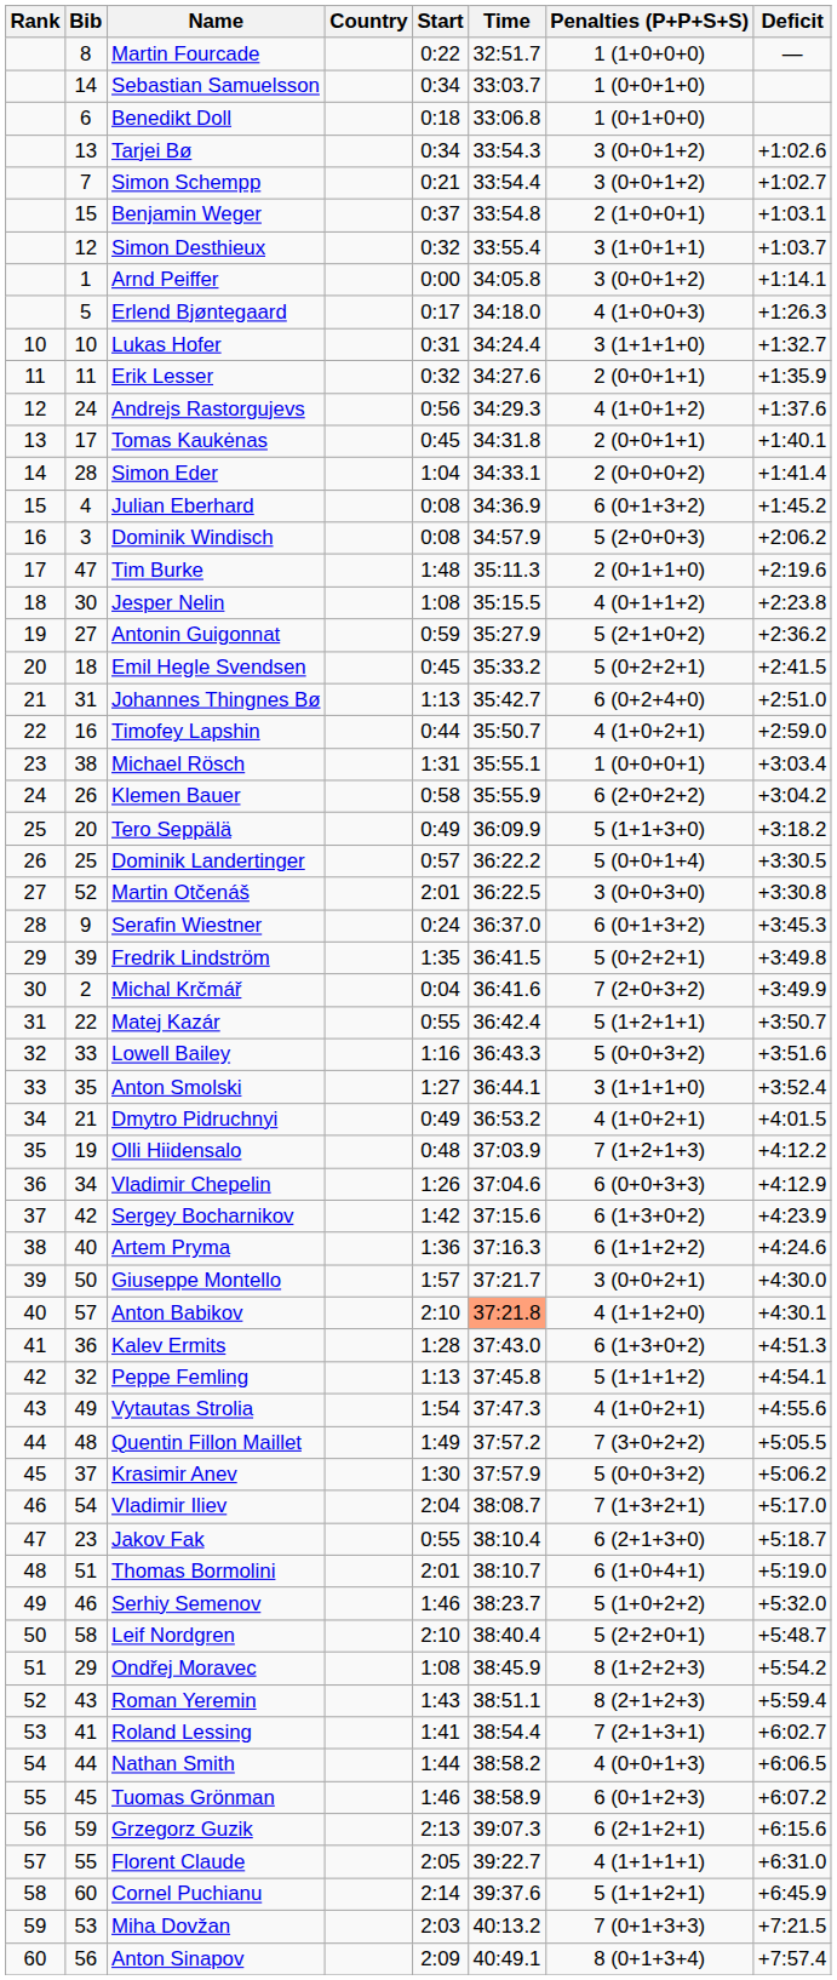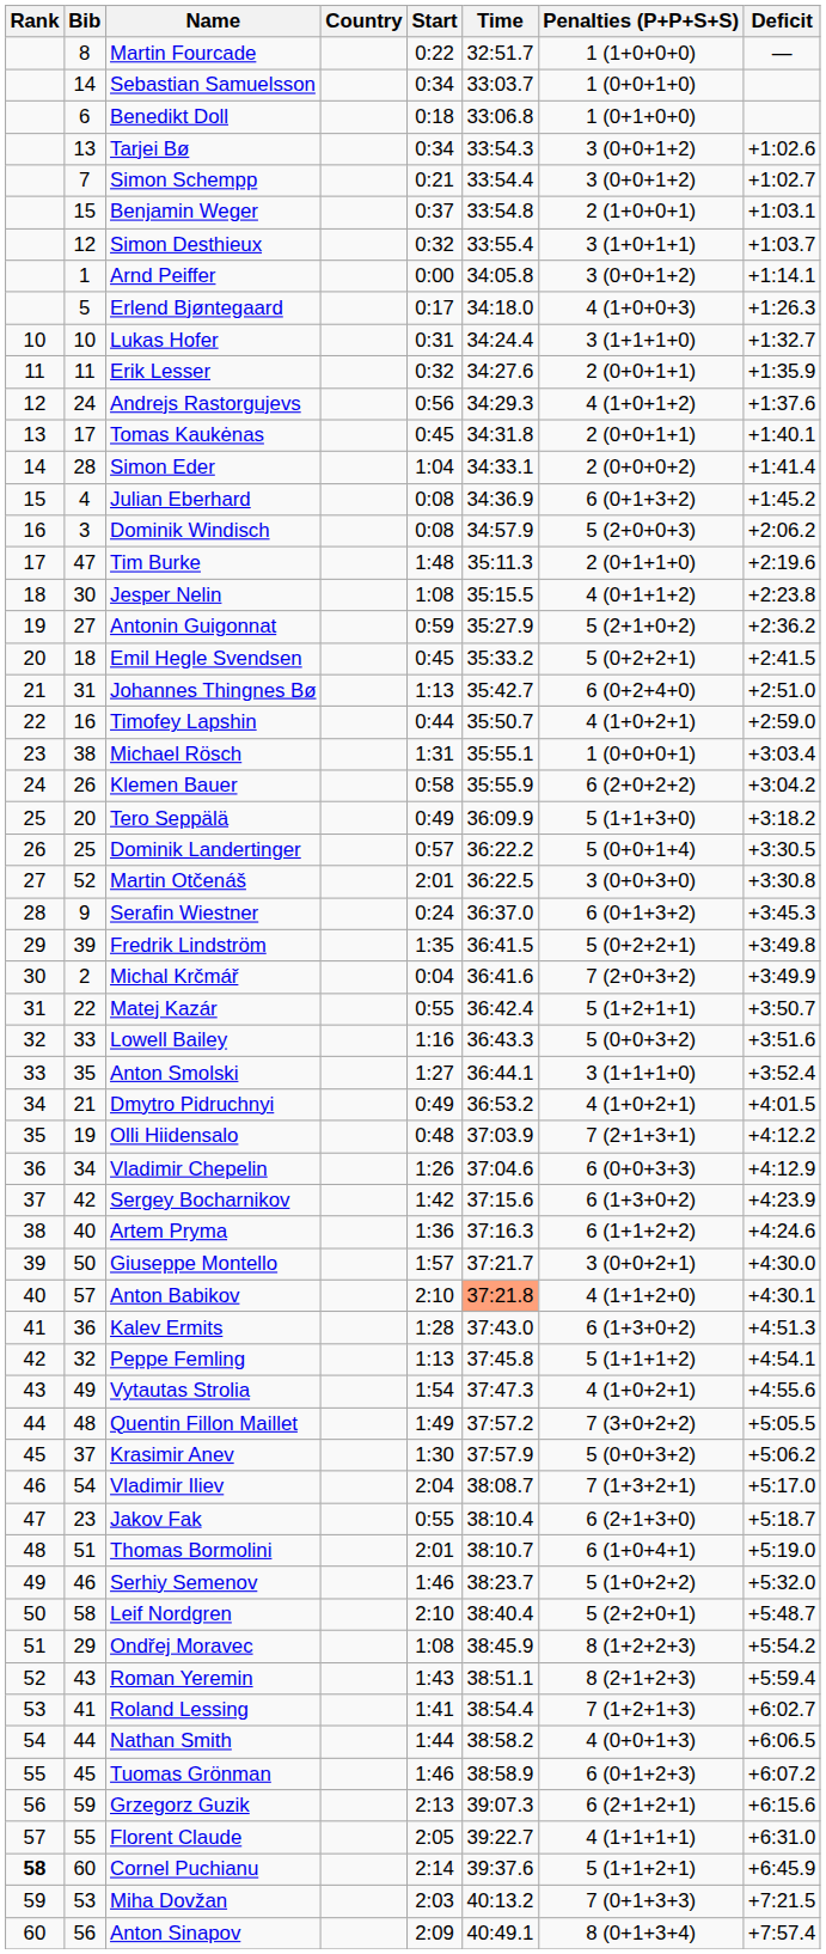 <table class="wikitable sortable" style="text-align:center">
 <tr>
 <th>Rank</th>
 <th>Bib</th>
 <th>Name</th>
 <th>Country</th>
 <th>Start</th>
 <th>Time</th>
 <th>Penalties (P+P+S+S)</th>
 <th>Deficit</th>
 </tr>
 <tr>
 <td></td>
 <td>8</td>
 <td align=left><a href='#'>Martin Fourcade</a></td>
 <td align=left></td>
 <td>0:22</td>
 <td>32:51.7</td>
 <td>1 (1+0+0+0)</td>
 <td>—</td>
 </tr>
 <tr>
 <td></td>
 <td>14</td>
 <td align=left><a href='#'>Sebastian Samuelsson</a></td>
 <td align=left></td>
 <td>0:34</td>
 <td>33:03.7</td>
 <td>1 (0+0+1+0)</td>
 <td></td>
 </tr>
 <tr>
 <td></td>
 <td>6</td>
 <td align=left><a href='#'>Benedikt Doll</a></td>
 <td align=left></td>
 <td>0:18</td>
 <td>33:06.8</td>
 <td>1 (0+1+0+0)</td>
 <td></td>
 </tr>
 <tr>
 <td></td>
 <td>13</td>
 <td align=left><a href='#'>Tarjei Bø</a></td>
 <td align=left></td>
 <td>0:34</td>
 <td>33:54.3</td>
 <td>3 (0+0+1+2)</td>
 <td>+1:02.6</td>
 </tr>
 <tr>
 <td></td>
 <td>7</td>
 <td align=left><a href='#'>Simon Schempp</a></td>
 <td align=left></td>
 <td>0:21</td>
 <td>33:54.4</td>
 <td>3 (0+0+1+2)</td>
 <td>+1:02.7</td>
 </tr>
 <tr>
 <td></td>
 <td>15</td>
 <td align=left><a href='#'>Benjamin Weger</a></td>
 <td align=left></td>
 <td>0:37</td>
 <td>33:54.8</td>
 <td>2 (1+0+0+1)</td>
 <td>+1:03.1</td>
 </tr>
 <tr>
 <td></td>
 <td>12</td>
 <td align=left><a href='#'>Simon Desthieux</a></td>
 <td align=left></td>
 <td>0:32</td>
 <td>33:55.4</td>
 <td>3 (1+0+1+1)</td>
 <td>+1:03.7</td>
 </tr>
 <tr>
 <td></td>
 <td>1</td>
 <td align=left><a href='#'>Arnd Peiffer</a></td>
 <td align=left></td>
 <td>0:00</td>
 <td>34:05.8</td>
 <td>3 (0+0+1+2)</td>
 <td>+1:14.1</td>
 </tr>
 <tr>
 <td></td>
 <td>5</td>
 <td align=left><a href='#'>Erlend Bjøntegaard</a></td>
 <td align=left></td>
 <td>0:17</td>
 <td>34:18.0</td>
 <td>4 (1+0+0+3)</td>
 <td>+1:26.3</td>
 </tr>
 <tr>
 <td>10</td>
 <td>10</td>
 <td align=left><a href='#'>Lukas Hofer</a></td>
 <td align=left></td>
 <td>0:31</td>
 <td>34:24.4</td>
 <td>3 (1+1+1+0)</td>
 <td>+1:32.7</td>
 </tr>
 <tr>
 <td>11</td>
 <td>11</td>
 <td align=left><a href='#'>Erik Lesser</a></td>
 <td align=left></td>
 <td>0:32</td>
 <td>34:27.6</td>
 <td>2 (0+0+1+1)</td>
 <td>+1:35.9</td>
 </tr>
 <tr>
 <td>12</td>
 <td>24</td>
 <td align=left><a href='#'>Andrejs Rastorgujevs</a></td>
 <td align=left></td>
 <td>0:56</td>
 <td>34:29.3</td>
 <td>4 (1+0+1+2)</td>
 <td>+1:37.6</td>
 </tr>
 <tr>
 <td>13</td>
 <td>17</td>
 <td align=left><a href='#'>Tomas Kaukėnas</a></td>
 <td align=left></td>
 <td>0:45</td>
 <td>34:31.8</td>
 <td>2 (0+0+1+1)</td>
 <td>+1:40.1</td>
 </tr>
 <tr>
 <td>14</td>
 <td>28</td>
 <td align=left><a href='#'>Simon Eder</a></td>
 <td align=left></td>
 <td>1:04</td>
 <td>34:33.1</td>
 <td>2 (0+0+0+2)</td>
 <td>+1:41.4</td>
 </tr>
 <tr>
 <td>15</td>
 <td>4</td>
 <td align=left><a href='#'>Julian Eberhard</a></td>
 <td align=left></td>
 <td>0:08</td>
 <td>34:36.9</td>
 <td>6 (0+1+3+2)</td>
 <td>+1:45.2</td>
 </tr>
 <tr>
 <td>16</td>
 <td>3</td>
 <td align=left><a href='#'>Dominik Windisch</a></td>
 <td align=left></td>
 <td>0:08</td>
 <td>34:57.9</td>
 <td>5 (2+0+0+3)</td>
 <td>+2:06.2</td>
 </tr>
 <tr>
 <td>17</td>
 <td>47</td>
 <td align=left><a href='#'>Tim Burke</a></td>
 <td align=left></td>
 <td>1:48</td>
 <td>35:11.3</td>
 <td>2 (0+1+1+0)</td>
 <td>+2:19.6</td>
 </tr>
 <tr>
 <td>18</td>
 <td>30</td>
 <td align=left><a href='#'>Jesper Nelin</a></td>
 <td align=left></td>
 <td>1:08</td>
 <td>35:15.5</td>
 <td>4 (0+1+1+2)</td>
 <td>+2:23.8</td>
 </tr>
 <tr>
 <td>19</td>
 <td>27</td>
 <td align=left><a href='#'>Antonin Guigonnat</a></td>
 <td align=left></td>
 <td>0:59</td>
 <td>35:27.9</td>
 <td>5 (2+1+0+2)</td>
 <td>+2:36.2</td>
 </tr>
 <tr>
 <td>20</td>
 <td>18</td>
 <td align=left><a href='#'>Emil Hegle Svendsen</a></td>
 <td align=left></td>
 <td>0:45</td>
 <td>35:33.2</td>
 <td>5 (0+2+2+1)</td>
 <td>+2:41.5</td>
 </tr>
 <tr>
 <td>21</td>
 <td>31</td>
 <td align=left><a href='#'>Johannes Thingnes Bø</a></td>
 <td align=left></td>
 <td>1:13</td>
 <td>35:42.7</td>
 <td>6 (0+2+4+0)</td>
 <td>+2:51.0</td>
 </tr>
 <tr>
 <td>22</td>
 <td>16</td>
 <td align=left><a href='#'>Timofey Lapshin</a></td>
 <td align=left></td>
 <td>0:44</td>
 <td>35:50.7</td>
 <td>4 (1+0+2+1)</td>
 <td>+2:59.0</td>
 </tr>
 <tr>
 <td>23</td>
 <td>38</td>
 <td align=left><a href='#'>Michael Rösch</a></td>
 <td align=left></td>
 <td>1:31</td>
 <td>35:55.1</td>
 <td>1 (0+0+0+1)</td>
 <td>+3:03.4</td>
 </tr>
 <tr>
 <td>24</td>
 <td>26</td>
 <td align=left><a href='#'>Klemen Bauer</a></td>
 <td align=left></td>
 <td>0:58</td>
 <td>35:55.9</td>
 <td>6 (2+0+2+2)</td>
 <td>+3:04.2</td>
 </tr>
 <tr>
 <td>25</td>
 <td>20</td>
 <td align=left><a href='#'>Tero Seppälä</a></td>
 <td align=left></td>
 <td>0:49</td>
 <td>36:09.9</td>
 <td>5 (1+1+3+0)</td>
 <td>+3:18.2</td>
 </tr>
 <tr>
 <td>26</td>
 <td>25</td>
 <td align=left><a href='#'>Dominik Landertinger</a></td>
 <td align=left></td>
 <td>0:57</td>
 <td>36:22.2</td>
 <td>5 (0+0+1+4)</td>
 <td>+3:30.5</td>
 </tr>
 <tr>
 <td>27</td>
 <td>52</td>
 <td align=left><a href='#'>Martin Otčenáš</a></td>
 <td align=left></td>
 <td>2:01</td>
 <td>36:22.5</td>
 <td>3 (0+0+3+0)</td>
 <td>+3:30.8</td>
 </tr>
 <tr>
 <td>28</td>
 <td>9</td>
 <td align=left><a href='#'>Serafin Wiestner</a></td>
 <td align=left></td>
 <td>0:24</td>
 <td>36:37.0</td>
 <td>6 (0+1+3+2)</td>
 <td>+3:45.3</td>
 </tr>
 <tr>
 <td>29</td>
 <td>39</td>
 <td align=left><a href='#'>Fredrik Lindström</a></td>
 <td align=left></td>
 <td>1:35</td>
 <td>36:41.5</td>
 <td>5 (0+2+2+1)</td>
 <td>+3:49.8</td>
 </tr>
 <tr>
 <td>30</td>
 <td>2</td>
 <td align=left><a href='#'>Michal Krčmář</a></td>
 <td align=left></td>
 <td>0:04</td>
 <td>36:41.6</td>
 <td>7 (2+0+3+2)</td>
 <td>+3:49.9</td>
 </tr>
 <tr>
 <td>31</td>
 <td>22</td>
 <td align=left><a href='#'>Matej Kazár</a></td>
 <td align=left></td>
 <td>0:55</td>
 <td>36:42.4</td>
 <td>5 (1+2+1+1)</td>
 <td>+3:50.7</td>
 </tr>
 <tr>
 <td>32</td>
 <td>33</td>
 <td align=left><a href='#'>Lowell Bailey</a></td>
 <td align=left></td>
 <td>1:16</td>
 <td>36:43.3</td>
 <td>5 (0+0+3+2)</td>
 <td>+3:51.6</td>
 </tr>
 <tr>
 <td>33</td>
 <td>35</td>
 <td align=left><a href='#'>Anton Smolski</a></td>
 <td align=left></td>
 <td>1:27</td>
 <td>36:44.1</td>
 <td>3 (1+1+1+0)</td>
 <td>+3:52.4</td>
 </tr>
 <tr>
 <td>34</td>
 <td>21</td>
 <td align=left><a href='#'>Dmytro Pidruchnyi</a></td>
 <td align=left></td>
 <td>0:49</td>
 <td>36:53.2</td>
 <td>4 (1+0+2+1)</td>
 <td>+4:01.5</td>
 </tr>
 <tr>
 <td>35</td>
 <td>19</td>
 <td align=left><a href='#'>Olli Hiidensalo</a></td>
 <td align=left></td>
 <td>0:48</td>
 <td>37:03.9</td>
-<td>7 (1+2+1+3)</td>
+<td>7 (2+1+3+1)</td>
 <td>+4:12.2</td>
 </tr>
 <tr>
 <td>36</td>
 <td>34</td>
 <td align=left><a href='#'>Vladimir Chepelin</a></td>
 <td align=left></td>
 <td>1:26</td>
 <td>37:04.6</td>
 <td>6 (0+0+3+3)</td>
 <td>+4:12.9</td>
 </tr>
 <tr>
 <td>37</td>
 <td>42</td>
 <td align=left><a href='#'>Sergey Bocharnikov</a></td>
 <td align=left></td>
 <td>1:42</td>
 <td>37:15.6</td>
 <td>6 (1+3+0+2)</td>
 <td>+4:23.9</td>
 </tr>
 <tr>
 <td>38</td>
 <td>40</td>
 <td align=left><a href='#'>Artem Pryma</a></td>
 <td align=left></td>
 <td>1:36</td>
 <td>37:16.3</td>
 <td>6 (1+1+2+2)</td>
 <td>+4:24.6</td>
 </tr>
 <tr>
 <td>39</td>
 <td>50</td>
 <td align=left><a href='#'>Giuseppe Montello</a></td>
 <td align=left></td>
 <td>1:57</td>
 <td>37:21.7</td>
 <td>3 (0+0+2+1)</td>
 <td>+4:30.0</td>
 </tr>
 <tr>
 <td>40</td>
 <td>57</td>
 <td align=left><a href='#'>Anton Babikov</a></td>
 <td align=left></td>
 <td>2:10</td>
 <td style="background: lightsalmon;">37:21.8</td>
 <td>4 (1+1+2+0)</td>
 <td>+4:30.1</td>
 </tr>
 <tr>
 <td>41</td>
 <td>36</td>
 <td align=left><a href='#'>Kalev Ermits</a></td>
 <td align=left></td>
 <td>1:28</td>
 <td>37:43.0</td>
 <td>6 (1+3+0+2)</td>
 <td>+4:51.3</td>
 </tr>
 <tr>
 <td>42</td>
 <td>32</td>
 <td align=left><a href='#'>Peppe Femling</a></td>
 <td align=left></td>
 <td>1:13</td>
 <td>37:45.8</td>
 <td>5 (1+1+1+2)</td>
 <td>+4:54.1</td>
 </tr>
 <tr>
 <td>43</td>
 <td>49</td>
 <td align=left><a href='#'>Vytautas Strolia</a></td>
 <td align=left></td>
 <td>1:54</td>
 <td>37:47.3</td>
 <td>4 (1+0+2+1)</td>
 <td>+4:55.6</td>
 </tr>
 <tr>
 <td>44</td>
 <td>48</td>
 <td align=left><a href='#'>Quentin Fillon Maillet</a></td>
 <td align=left></td>
 <td>1:49</td>
 <td>37:57.2</td>
 <td>7 (3+0+2+2)</td>
 <td>+5:05.5</td>
 </tr>
 <tr>
 <td>45</td>
 <td>37</td>
 <td align=left><a href='#'>Krasimir Anev</a></td>
 <td align=left></td>
 <td>1:30</td>
 <td>37:57.9</td>
 <td>5 (0+0+3+2)</td>
 <td>+5:06.2</td>
 </tr>
 <tr>
 <td>46</td>
 <td>54</td>
 <td align=left><a href='#'>Vladimir Iliev</a></td>
 <td align=left></td>
 <td>2:04</td>
 <td>38:08.7</td>
 <td>7 (1+3+2+1)</td>
 <td>+5:17.0</td>
 </tr>
 <tr>
 <td>47</td>
 <td>23</td>
 <td align=left><a href='#'>Jakov Fak</a></td>
 <td align=left></td>
 <td>0:55</td>
 <td>38:10.4</td>
 <td>6 (2+1+3+0)</td>
 <td>+5:18.7</td>
 </tr>
 <tr>
 <td>48</td>
 <td>51</td>
 <td align=left><a href='#'>Thomas Bormolini</a></td>
 <td align=left></td>
 <td>2:01</td>
 <td>38:10.7</td>
 <td>6 (1+0+4+1)</td>
 <td>+5:19.0</td>
 </tr>
 <tr>
 <td>49</td>
 <td>46</td>
 <td align=left><a href='#'>Serhiy Semenov</a></td>
 <td align=left></td>
 <td>1:46</td>
 <td>38:23.7</td>
 <td>5 (1+0+2+2)</td>
 <td>+5:32.0</td>
 </tr>
 <tr>
 <td>50</td>
 <td>58</td>
 <td align=left><a href='#'>Leif Nordgren</a></td>
 <td align=left></td>
 <td>2:10</td>
 <td>38:40.4</td>
 <td>5 (2+2+0+1)</td>
 <td>+5:48.7</td>
 </tr>
 <tr>
 <td>51</td>
 <td>29</td>
 <td align=left><a href='#'>Ondřej Moravec</a></td>
 <td align=left></td>
 <td>1:08</td>
 <td>38:45.9</td>
 <td>8 (1+2+2+3)</td>
 <td>+5:54.2</td>
 </tr>
 <tr>
 <td>52</td>
 <td>43</td>
 <td align=left><a href='#'>Roman Yeremin</a></td>
 <td align=left></td>
 <td>1:43</td>
 <td>38:51.1</td>
 <td>8 (2+1+2+3)</td>
 <td>+5:59.4</td>
 </tr>
 <tr>
 <td>53</td>
 <td>41</td>
 <td align=left><a href='#'>Roland Lessing</a></td>
 <td align=left></td>
 <td>1:41</td>
 <td>38:54.4</td>
-<td>7 (2+1+3+1)</td>
+<td>7 (1+2+1+3)</td>
 <td>+6:02.7</td>
 </tr>
 <tr>
 <td>54</td>
 <td>44</td>
 <td align=left><a href='#'>Nathan Smith</a></td>
 <td align=left></td>
 <td>1:44</td>
 <td>38:58.2</td>
 <td>4 (0+0+1+3)</td>
 <td>+6:06.5</td>
 </tr>
 <tr>
 <td>55</td>
 <td>45</td>
 <td align=left><a href='#'>Tuomas Grönman</a></td>
 <td align=left></td>
 <td>1:46</td>
 <td>38:58.9</td>
 <td>6 (0+1+2+3)</td>
 <td>+6:07.2</td>
 </tr>
 <tr>
 <td>56</td>
 <td>59</td>
 <td align=left><a href='#'>Grzegorz Guzik</a></td>
 <td align=left></td>
 <td>2:13</td>
 <td>39:07.3</td>
 <td>6 (2+1+2+1)</td>
 <td>+6:15.6</td>
 </tr>
 <tr>
 <td>57</td>
 <td>55</td>
 <td align=left><a href='#'>Florent Claude</a></td>
 <td align=left></td>
 <td>2:05</td>
 <td>39:22.7</td>
 <td>4 (1+1+1+1)</td>
 <td>+6:31.0</td>
 </tr>
 <tr>
-<td>58</td>
+<td><strong>58</strong></td>
 <td>60</td>
 <td align=left><a href='#'>Cornel Puchianu</a></td>
 <td align=left></td>
 <td>2:14</td>
 <td>39:37.6</td>
 <td>5 (1+1+2+1)</td>
 <td>+6:45.9</td>
 </tr>
 <tr>
 <td>59</td>
 <td>53</td>
 <td align=left><a href='#'>Miha Dovžan</a></td>
 <td align=left></td>
 <td>2:03</td>
 <td>40:13.2</td>
 <td>7 (0+1+3+3)</td>
 <td>+7:21.5</td>
 </tr>
 <tr>
 <td>60</td>
 <td>56</td>
 <td align=left><a href='#'>Anton Sinapov</a></td>
 <td align=left></td>
 <td>2:09</td>
 <td>40:49.1</td>
 <td>8 (0+1+3+4)</td>
 <td>+7:57.4</td>
 </tr>
 </table>
